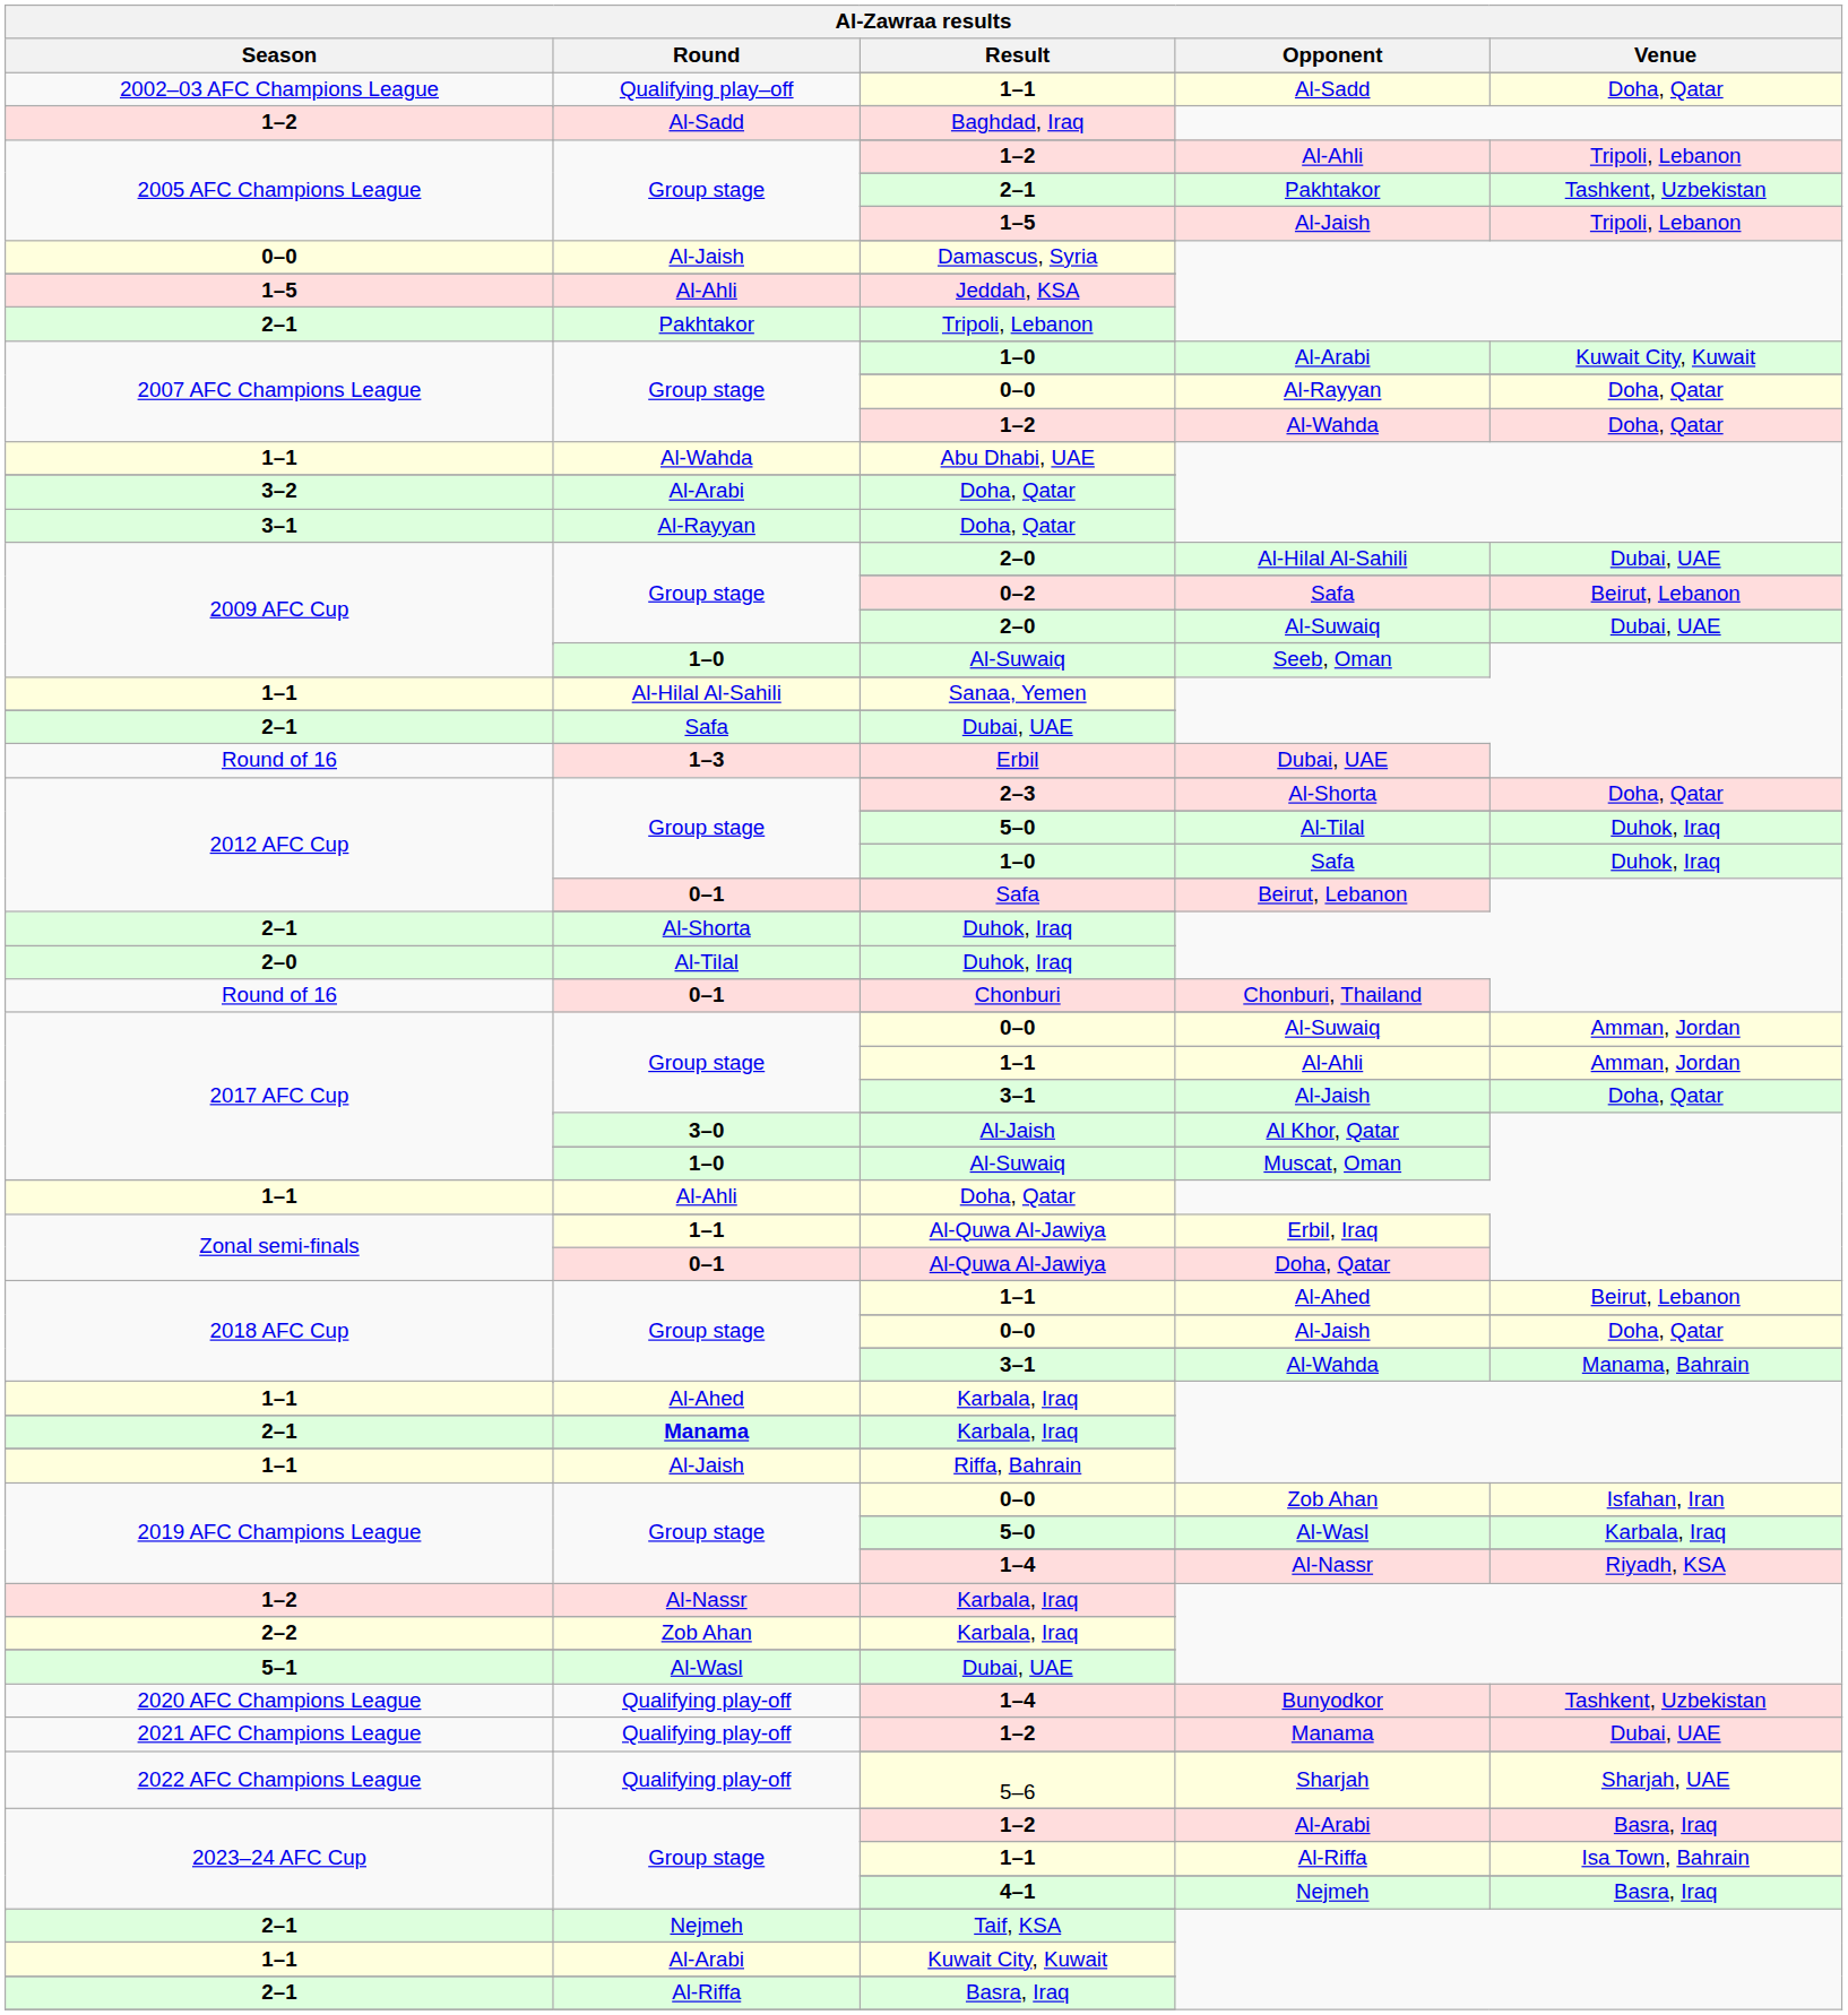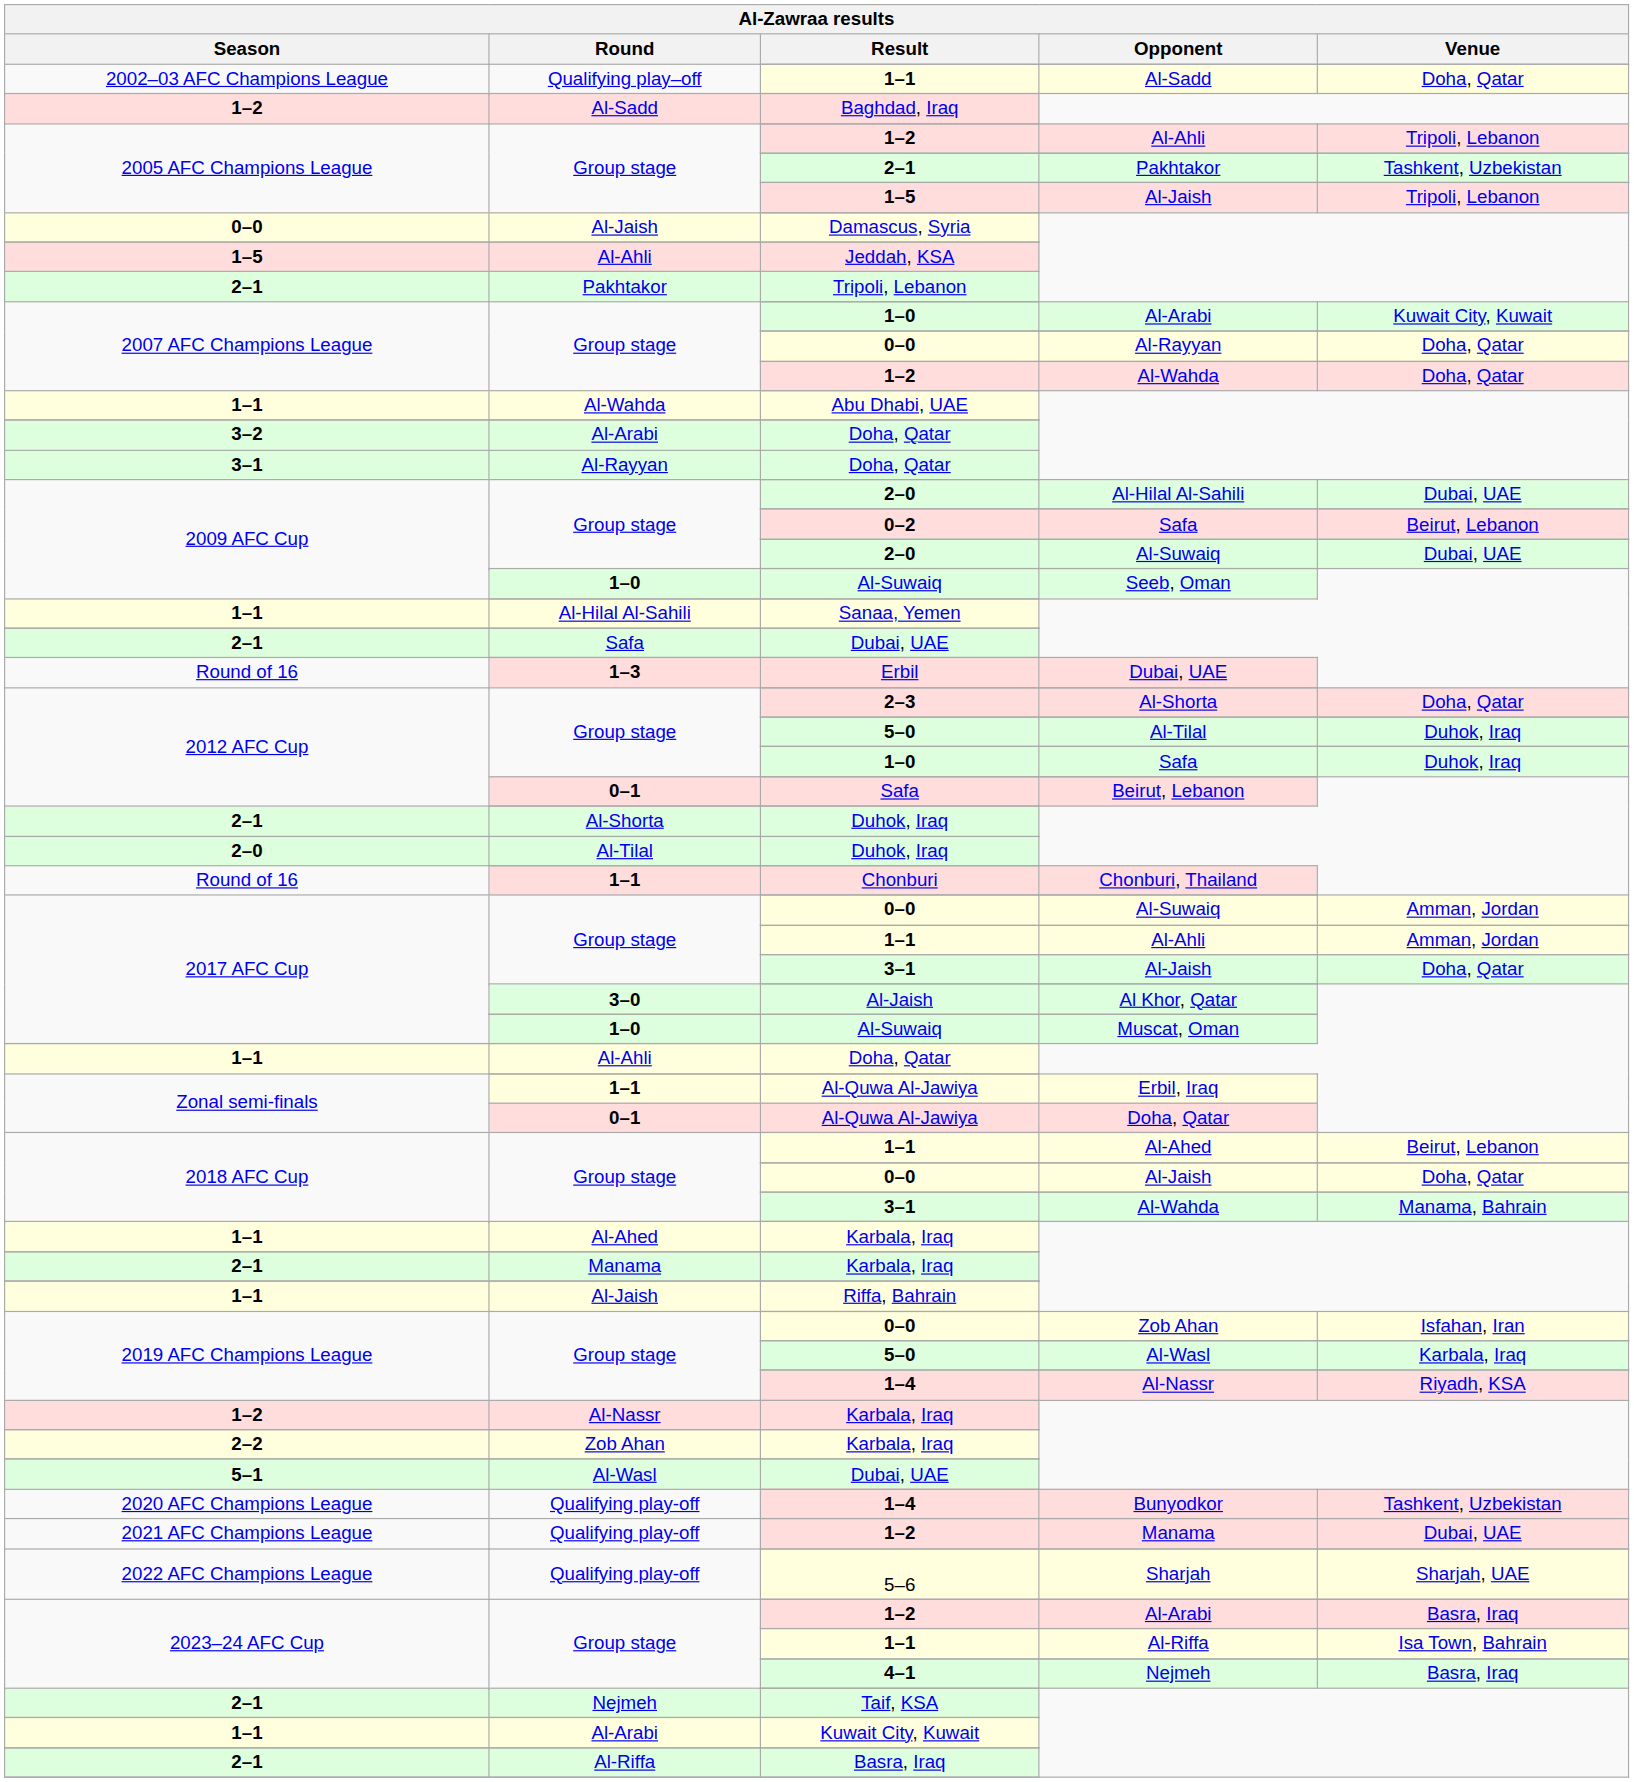 <table width=70% class="wikitable" style="text-align:center">
 <tr>
 <th colspan=5>Al-Zawraa results</th>
 </tr>
 <tr>
 <th>Season</th>
 <th>Round</th>
 <th>Result</th>
 <th>Opponent</th>
 <th>Venue</th>
 </tr>
 <tr align=center>
 <td rowspan="3" align=center><a href='#'>2002–03 AFC Champions League</a></td>
 <td rowspan="3"><a href='#'>Qualifying play–off</a></td>
 </tr>
 <tr bgcolor=#ffffdd>
 <td><strong>1–1</strong></td>
 <td> <a href='#'>Al-Sadd</a></td>
 <td><a href='#'>Doha</a>, <a href='#'>Qatar</a></td>
 </tr>
 <tr align=center>
 </tr>
 <tr bgcolor=#ffdddd>
 <td><strong>1–2</strong></td>
 <td> <a href='#'>Al-Sadd</a></td>
 <td><a href='#'>Baghdad</a>, <a href='#'>Iraq</a></td>
 </tr>
 <tr align=center>
 <td rowspan="7" align=center><a href='#'>2005 AFC Champions League</a></td>
 <td rowspan="7"><a href='#'>Group stage</a></td>
 </tr>
 <tr bgcolor=#ffdddd>
 <td><strong>1–2</strong></td>
 <td> <a href='#'>Al-Ahli</a></td>
 <td><a href='#'>Tripoli</a>, <a href='#'>Lebanon</a></td>
 </tr>
 <tr align=center>
 </tr>
 <tr bgcolor=#ddffdd>
 <td><strong>2–1</strong></td>
 <td> <a href='#'>Pakhtakor</a></td>
 <td><a href='#'>Tashkent</a>, <a href='#'>Uzbekistan</a></td>
 </tr>
 <tr align=center>
 </tr>
 <tr bgcolor=#ffdddd>
 <td><strong>1–5</strong></td>
 <td> <a href='#'>Al-Jaish</a></td>
 <td><a href='#'>Tripoli</a>, <a href='#'>Lebanon</a></td>
 </tr>
 <tr align=center>
 </tr>
 <tr bgcolor=#ffffdd>
 <td><strong>0–0</strong></td>
 <td> <a href='#'>Al-Jaish</a></td>
 <td><a href='#'>Damascus</a>, <a href='#'>Syria</a></td>
 </tr>
 <tr align=center>
 </tr>
 <tr bgcolor=#ffdddd>
 <td><strong>1–5</strong></td>
 <td> <a href='#'>Al-Ahli</a></td>
 <td><a href='#'>Jeddah</a>, <a href='#'>KSA</a></td>
 </tr>
 <tr bgcolor=#ddffdd>
 <td><strong>2–1</strong></td>
 <td> <a href='#'>Pakhtakor</a></td>
 <td><a href='#'>Tripoli</a>, <a href='#'>Lebanon</a></td>
 </tr>
 <tr align=center>
 <td rowspan="7" align=center><a href='#'>2007 AFC Champions League</a></td>
 <td rowspan="7"><a href='#'>Group stage</a></td>
 </tr>
 <tr bgcolor=#ddffdd>
 <td><strong>1–0</strong></td>
 <td> <a href='#'>Al-Arabi</a></td>
 <td><a href='#'>Kuwait City</a>, <a href='#'>Kuwait</a></td>
 </tr>
 <tr align=center>
 </tr>
 <tr bgcolor=#ffffdd>
 <td><strong>0–0</strong></td>
 <td> <a href='#'>Al-Rayyan</a></td>
 <td><a href='#'>Doha</a>, <a href='#'>Qatar</a></td>
 </tr>
 <tr align=center>
 </tr>
 <tr bgcolor=#ffdddd>
 <td><strong>1–2</strong></td>
 <td> <a href='#'>Al-Wahda</a></td>
 <td><a href='#'>Doha</a>, <a href='#'>Qatar</a></td>
 </tr>
 <tr align=center>
 </tr>
 <tr bgcolor=#ffffdd>
 <td><strong>1–1</strong></td>
 <td> <a href='#'>Al-Wahda</a></td>
 <td><a href='#'>Abu Dhabi</a>, <a href='#'>UAE</a></td>
 </tr>
 <tr align=center>
 </tr>
 <tr bgcolor=#ddffdd>
 <td><strong>3–2</strong></td>
 <td> <a href='#'>Al-Arabi</a></td>
 <td><a href='#'>Doha</a>, <a href='#'>Qatar</a></td>
 </tr>
 <tr bgcolor=#ddffdd>
 <td><strong>3–1</strong></td>
 <td> <a href='#'>Al-Rayyan</a></td>
 <td><a href='#'>Doha</a>, <a href='#'>Qatar</a></td>
 </tr>
 <tr align=center>
 <td rowspan="9" align=center><a href='#'>2009 AFC Cup</a></td>
 <td rowspan="7"><a href='#'>Group stage</a></td>
 </tr>
 <tr bgcolor=#ddffdd>
 <td><strong>2–0</strong></td>
 <td> <a href='#'>Al-Hilal Al-Sahili</a></td>
 <td><a href='#'>Dubai</a>, <a href='#'>UAE</a></td>
 </tr>
 <tr align=center>
 </tr>
 <tr bgcolor=#ffdddd>
 <td><strong>0–2</strong></td>
 <td> <a href='#'>Safa</a></td>
 <td><a href='#'>Beirut</a>, <a href='#'>Lebanon</a></td>
 </tr>
 <tr align=center>
 </tr>
 <tr bgcolor=#ddffdd>
 <td><strong>2–0</strong></td>
 <td> <a href='#'>Al-Suwaiq</a></td>
 <td><a href='#'>Dubai</a>, <a href='#'>UAE</a></td>
 </tr>
 <tr align=center>
 </tr>
 <tr bgcolor=#ddffdd>
 <td><strong>1–0</strong></td>
 <td> <a href='#'>Al-Suwaiq</a></td>
 <td><a href='#'>Seeb</a>, <a href='#'>Oman</a></td>
 </tr>
 <tr align=center>
 </tr>
 <tr bgcolor=#ffffdd>
 <td><strong>1–1</strong></td>
 <td> <a href='#'>Al-Hilal Al-Sahili</a></td>
 <td><a href='#'>Sanaa, Yemen</a></td>
 </tr>
 <tr align=center>
 </tr>
 <tr bgcolor=#ddffdd>
 <td><strong>2–1</strong></td>
 <td> <a href='#'>Safa</a></td>
 <td><a href='#'>Dubai</a>, <a href='#'>UAE</a></td>
 </tr>
 <tr align=center>
 <td rowspan="2"><a href='#'>Round of 16</a></td>
 </tr>
 <tr bgcolor=#ffdddd>
 <td><strong>1–3</strong></td>
 <td> <a href='#'>Erbil</a></td>
 <td><a href='#'>Dubai</a>, <a href='#'>UAE</a></td>
 </tr>
 <tr>
 <td rowspan="9"><a href='#'>2012 AFC Cup</a></td>
 <td rowspan="7"><a href='#'>Group stage</a></td>
 </tr>
 <tr bgcolor=#ffdddd>
 <td><strong>2–3</strong></td>
 <td> <a href='#'>Al-Shorta</a></td>
 <td><a href='#'>Doha</a>, <a href='#'>Qatar</a></td>
 </tr>
 <tr align=center>
 </tr>
 <tr bgcolor=#ddffdd>
 <td><strong>5–0</strong></td>
 <td> <a href='#'>Al-Tilal</a></td>
 <td><a href='#'>Duhok</a>, <a href='#'>Iraq</a></td>
 </tr>
 <tr align=center>
 </tr>
 <tr bgcolor=#ddffdd>
 <td><strong>1–0</strong></td>
 <td> <a href='#'>Safa</a></td>
 <td><a href='#'>Duhok</a>, <a href='#'>Iraq</a></td>
 </tr>
 <tr align=center>
 </tr>
 <tr bgcolor=#ffdddd>
 <td><strong>0–1</strong></td>
 <td> <a href='#'>Safa</a></td>
 <td><a href='#'>Beirut</a>, <a href='#'>Lebanon</a></td>
 </tr>
 <tr align=center>
 </tr>
 <tr bgcolor=#ddffdd>
 <td><strong>2–1</strong></td>
 <td> <a href='#'>Al-Shorta</a></td>
 <td><a href='#'>Duhok</a>, <a href='#'>Iraq</a></td>
 </tr>
 <tr align=center>
 </tr>
 <tr bgcolor=#ddffdd>
 <td><strong>2–0</strong></td>
 <td> <a href='#'>Al-Tilal</a></td>
 <td><a href='#'>Duhok</a>, <a href='#'>Iraq</a></td>
 </tr>
 <tr align=center>
 <td rowspan="2"><a href='#'>Round of 16</a></td>
 </tr>
 <tr bgcolor=#ffdddd>
-<td><strong>0–1</strong></td>
+<td><strong>1–1</strong></td>
 <td> <a href='#'>Chonburi</a></td>
 <td><a href='#'>Chonburi</a>, <a href='#'>Thailand</a></td>
 </tr>
 <tr align=center>
 <td rowspan="10" align=center><a href='#'>2017 AFC Cup</a></td>
 <td rowspan="7"><a href='#'>Group stage</a></td>
 </tr>
 <tr bgcolor=#ffffdd>
 <td><strong>0–0</strong></td>
 <td> <a href='#'>Al-Suwaiq</a></td>
 <td><a href='#'>Amman</a>, <a href='#'>Jordan</a></td>
 </tr>
 <tr align=center>
 </tr>
 <tr bgcolor=#ffffdd>
 <td><strong>1–1</strong></td>
 <td> <a href='#'>Al-Ahli</a></td>
 <td><a href='#'>Amman</a>, <a href='#'>Jordan</a></td>
 </tr>
 <tr align=center>
 </tr>
 <tr bgcolor=#ddffdd>
 <td><strong>3–1</strong></td>
 <td> <a href='#'>Al-Jaish</a></td>
 <td><a href='#'>Doha</a>, <a href='#'>Qatar</a></td>
 </tr>
 <tr align=center>
 </tr>
 <tr bgcolor=#ddffdd>
 <td><strong>3–0</strong></td>
 <td> <a href='#'>Al-Jaish</a></td>
 <td><a href='#'>Al Khor</a>, <a href='#'>Qatar</a></td>
 </tr>
 <tr align=center>
 </tr>
 <tr bgcolor=#ddffdd>
 <td><strong>1–0</strong></td>
 <td> <a href='#'>Al-Suwaiq</a></td>
 <td><a href='#'>Muscat</a>, <a href='#'>Oman</a></td>
 </tr>
 <tr align=center>
 </tr>
 <tr bgcolor=#ffffdd>
 <td><strong>1–1</strong></td>
 <td> <a href='#'>Al-Ahli</a></td>
 <td><a href='#'>Doha</a>, <a href='#'>Qatar</a></td>
 </tr>
 <tr align=center>
 <td rowspan="3"><a href='#'>Zonal semi-finals</a></td>
 </tr>
 <tr bgcolor=#ffffdd>
 <td><strong>1–1</strong></td>
 <td> <a href='#'>Al-Quwa Al-Jawiya</a></td>
 <td><a href='#'>Erbil</a>, <a href='#'>Iraq</a></td>
 </tr>
 <tr bgcolor=#ffdddd>
 <td><strong>0–1</strong></td>
 <td> <a href='#'>Al-Quwa Al-Jawiya</a></td>
 <td><a href='#'>Doha</a>, <a href='#'>Qatar</a></td>
 </tr>
 <tr align=center>
 <td rowspan="7" align=center><a href='#'>2018 AFC Cup</a></td>
 <td rowspan="7"><a href='#'>Group stage</a></td>
 </tr>
 <tr bgcolor=#ffffdd>
 <td><strong>1–1</strong></td>
 <td> <a href='#'>Al-Ahed</a></td>
 <td><a href='#'>Beirut</a>, <a href='#'>Lebanon</a></td>
 </tr>
 <tr align=center>
 </tr>
 <tr bgcolor=#ffffdd>
 <td><strong>0–0</strong></td>
 <td> <a href='#'>Al-Jaish</a></td>
 <td><a href='#'>Doha</a>, <a href='#'>Qatar</a></td>
 </tr>
 <tr align=center>
 </tr>
 <tr bgcolor=#ddffdd>
 <td><strong>3–1</strong></td>
 <td> <a href='#'>Al-Wahda</a></td>
 <td><a href='#'>Manama</a>, <a href='#'>Bahrain</a></td>
 </tr>
 <tr align=center>
 </tr>
 <tr bgcolor=#ffffdd>
 <td><strong>1–1</strong></td>
 <td> <a href='#'>Al-Ahed</a></td>
 <td><a href='#'>Karbala</a>, <a href='#'>Iraq</a></td>
 </tr>
 <tr align=center>
 </tr>
 <tr bgcolor=#ddffdd>
 <td><strong>2–1</strong></td>
-<td><strong> <a href='#'>Manama</a></strong></td>
+<td> <a href='#'>Manama</a></td>
 <td><a href='#'>Karbala</a>, <a href='#'>Iraq</a></td>
 </tr>
 <tr align=center>
 </tr>
 <tr bgcolor=#ffffdd>
 <td><strong>1–1</strong></td>
 <td> <a href='#'>Al-Jaish</a></td>
 <td><a href='#'>Riffa</a>, <a href='#'>Bahrain</a></td>
 </tr>
 <tr align=center>
 <td rowspan="7" align=center><a href='#'>2019 AFC Champions League</a></td>
 <td rowspan="7"><a href='#'>Group stage</a></td>
 </tr>
 <tr bgcolor=#ffffdd>
 <td><strong>0–0</strong></td>
 <td> <a href='#'>Zob Ahan</a></td>
 <td><a href='#'>Isfahan</a>, <a href='#'>Iran</a></td>
 </tr>
 <tr align=center>
 </tr>
 <tr bgcolor=#ddffdd>
 <td><strong>5–0</strong></td>
 <td> <a href='#'>Al-Wasl</a></td>
 <td><a href='#'>Karbala</a>, <a href='#'>Iraq</a></td>
 </tr>
 <tr align=center>
 </tr>
 <tr bgcolor=#ffdddd>
 <td><strong>1–4</strong></td>
 <td> <a href='#'>Al-Nassr</a></td>
 <td><a href='#'>Riyadh</a>, <a href='#'>KSA</a></td>
 </tr>
 <tr align=center>
 </tr>
 <tr bgcolor=#ffdddd>
 <td><strong>1–2</strong></td>
 <td> <a href='#'>Al-Nassr</a></td>
 <td><a href='#'>Karbala</a>, <a href='#'>Iraq</a></td>
 </tr>
 <tr align=center>
 </tr>
 <tr bgcolor=#ffffdd>
 <td><strong>2–2</strong></td>
 <td> <a href='#'>Zob Ahan</a></td>
 <td><a href='#'>Karbala</a>, <a href='#'>Iraq</a></td>
 </tr>
 <tr align=center>
 </tr>
 <tr bgcolor=#ddffdd>
 <td><strong>5–1</strong></td>
 <td> <a href='#'>Al-Wasl</a></td>
 <td><a href='#'>Dubai</a>, <a href='#'>UAE</a></td>
 </tr>
 <tr align=center>
 <td rowspan="2" align=center><a href='#'>2020 AFC Champions League</a></td>
 <td rowspan="2"><a href='#'>Qualifying play-off</a></td>
 </tr>
 <tr bgcolor=#ffdddd>
 <td><strong>1–4</strong></td>
 <td> <a href='#'>Bunyodkor</a></td>
 <td><a href='#'>Tashkent</a>, <a href='#'>Uzbekistan</a></td>
 </tr>
 <tr align=center>
 <td rowspan="2" align=center><a href='#'>2021 AFC Champions League</a></td>
 <td rowspan="2"><a href='#'>Qualifying play-off</a></td>
 </tr>
 <tr bgcolor=#ffdddd>
 <td><strong>1–2</strong></td>
 <td> <a href='#'>Manama</a></td>
 <td><a href='#'>Dubai</a>, <a href='#'>UAE</a></td>
 </tr>
 <tr align=center>
 <td rowspan="2" align=center><a href='#'>2022 AFC Champions League</a></td>
 <td rowspan="2"><a href='#'>Qualifying play-off</a></td>
 </tr>
 <tr bgcolor=#ffffdd>
 <td><br>5–6 </td>
 <td> <a href='#'>Sharjah</a></td>
 <td><a href='#'>Sharjah</a>, <a href='#'>UAE</a></td>
 </tr>
 <tr align=center>
 <td rowspan="7" align=center><a href='#'>2023–24 AFC Cup</a></td>
 <td rowspan="7"><a href='#'>Group stage</a></td>
 </tr>
 <tr bgcolor=#ffdddd>
 <td><strong>1–2</strong></td>
 <td> <a href='#'>Al-Arabi</a></td>
 <td><a href='#'>Basra</a>, <a href='#'>Iraq</a></td>
 </tr>
 <tr align=center>
 </tr>
 <tr bgcolor=#ffffdd>
 <td><strong>1–1</strong></td>
 <td> <a href='#'>Al-Riffa</a></td>
 <td><a href='#'>Isa Town</a>, <a href='#'>Bahrain</a></td>
 </tr>
 <tr align=center>
 </tr>
 <tr bgcolor=#ddffdd>
 <td><strong>4–1</strong></td>
 <td> <a href='#'>Nejmeh</a></td>
 <td><a href='#'>Basra</a>, <a href='#'>Iraq</a></td>
 </tr>
 <tr align=center>
 </tr>
 <tr bgcolor=#ddffdd>
 <td><strong>2–1</strong></td>
 <td> <a href='#'>Nejmeh</a></td>
 <td><a href='#'>Taif</a>, <a href='#'>KSA</a></td>
 </tr>
 <tr align=center>
 </tr>
 <tr bgcolor=#ffffdd>
 <td><strong>1–1</strong></td>
 <td> <a href='#'>Al-Arabi</a></td>
 <td><a href='#'>Kuwait City</a>, <a href='#'>Kuwait</a></td>
 </tr>
 <tr align=center>
 </tr>
 <tr bgcolor=#ddffdd>
 <td><strong>2–1</strong></td>
 <td> <a href='#'>Al-Riffa</a></td>
 <td><a href='#'>Basra</a>, <a href='#'>Iraq</a></td>
 </tr>
 <tr align=center>
 </tr>
 </table>
